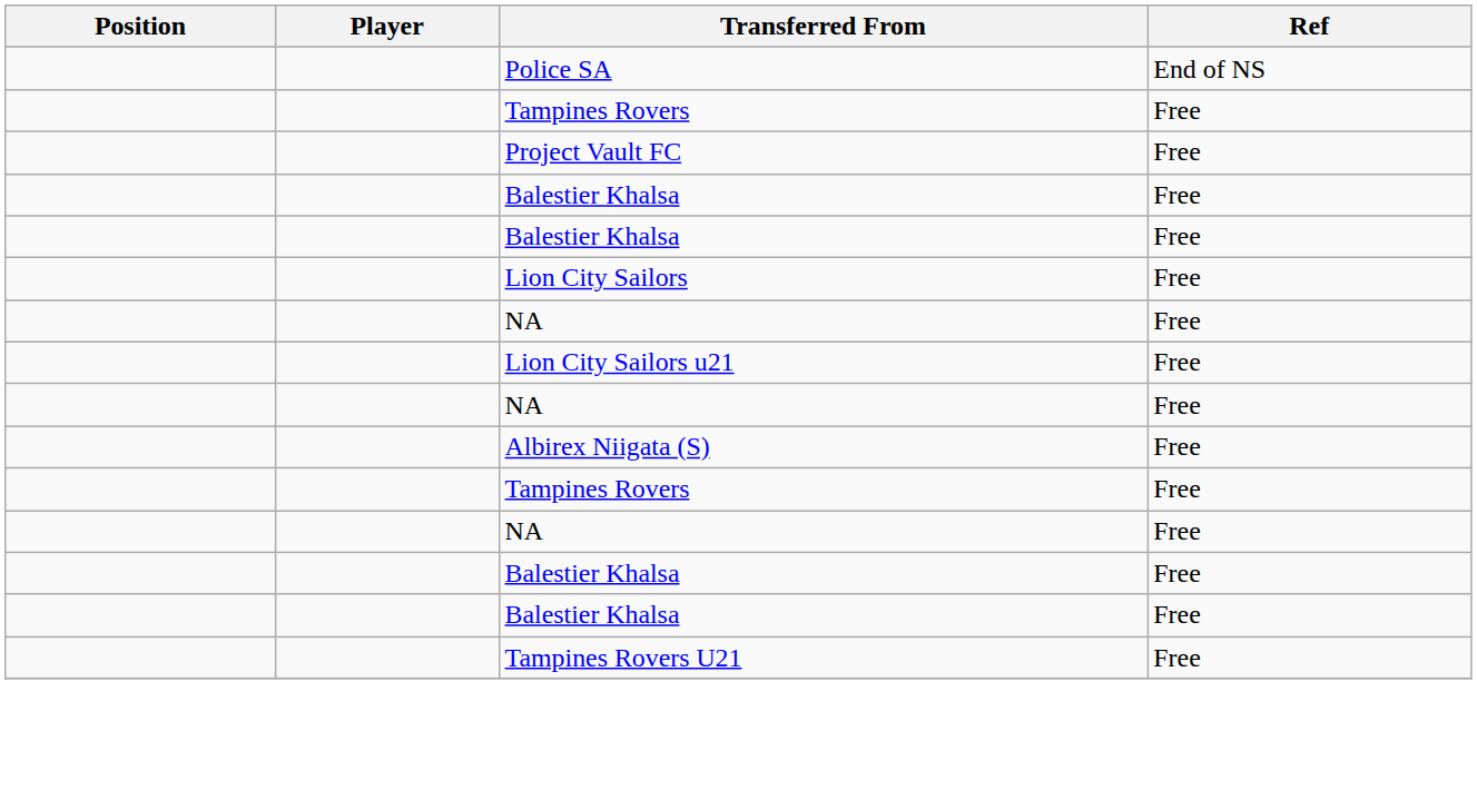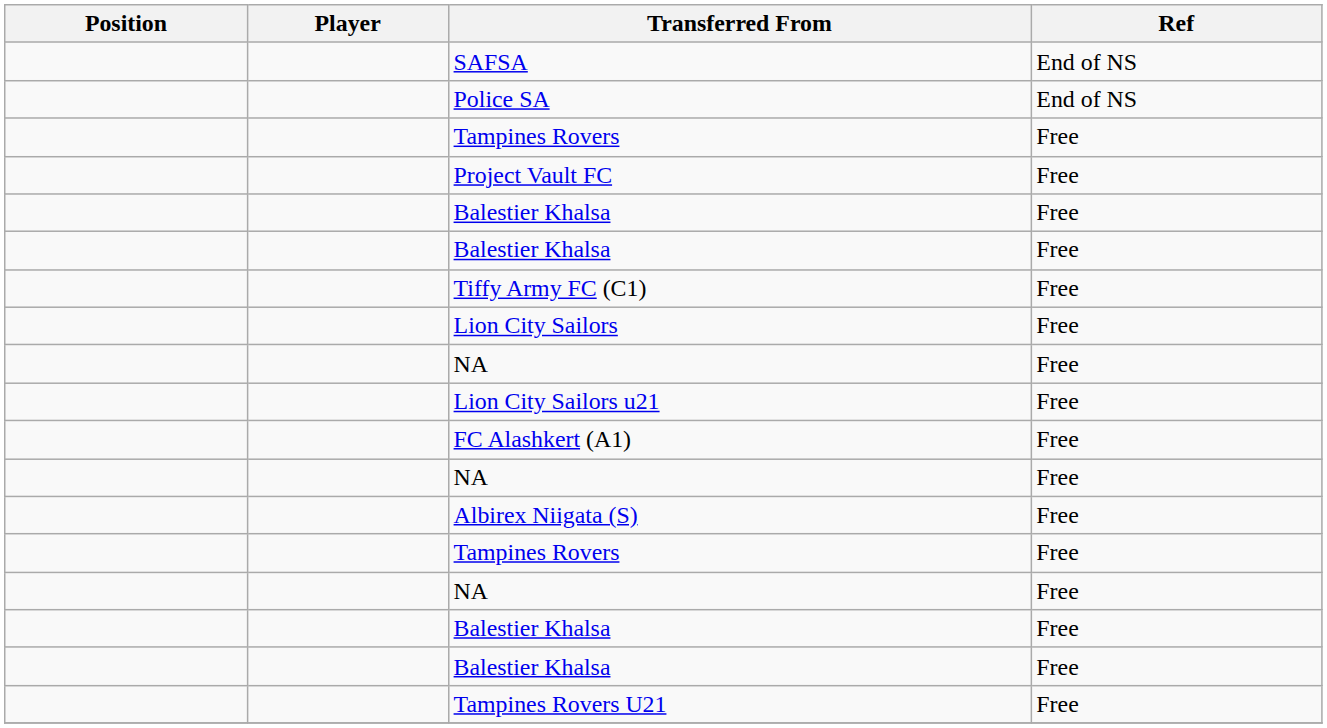 <table class="wikitable sortable" style="width:70%; text-align:center; font-size:100%; text-align:left;">
 <tr>
 <th><strong>Position</strong></th>
 <th><strong>Player</strong></th>
 <th><strong>Transferred From</strong></th>
 <th><strong>Ref</strong></th>
+</tr>
+<tr>
+<td></td>
+<td></td>
+<td> <a href='#'>SAFSA</a></td>
+<td>End of NS</td>
 </tr>
 <tr>
 <td></td>
 <td></td>
 <td> <a href='#'>Police SA</a></td>
 <td>End of NS</td>
 </tr>
 <tr>
 <td></td>
 <td></td>
 <td> <a href='#'>Tampines Rovers</a></td>
 <td>Free</td>
 </tr>
 <tr>
 <td></td>
 <td></td>
 <td> <a href='#'>Project Vault FC</a></td>
 <td>Free</td>
 </tr>
 <tr>
 <td></td>
 <td></td>
 <td> <a href='#'>Balestier Khalsa</a></td>
 <td>Free </td>
 </tr>
 <tr>
 <td></td>
 <td></td>
 <td> <a href='#'>Balestier Khalsa</a></td>
 <td>Free </td>
 </tr>
 <tr>
 <td></td>
 <td></td>
+<td> <a href='#'>Tiffy Army FC</a> (C1)</td>
+<td>Free </td>
+</tr>
+<tr>
+<td></td>
+<td></td>
 <td> <a href='#'>Lion City Sailors</a></td>
 <td>Free </td>
 </tr>
 <tr>
 <td></td>
 <td></td>
 <td>NA</td>
 <td>Free</td>
 </tr>
 <tr>
 <td></td>
 <td></td>
 <td> <a href='#'>Lion City Sailors u21</a></td>
 <td>Free</td>
+</tr>
+<tr>
+<td></td>
+<td></td>
+<td> <a href='#'>FC Alashkert</a> (A1)</td>
+<td>Free </td>
 </tr>
 <tr>
 <td></td>
 <td></td>
 <td>NA</td>
 <td>Free</td>
 </tr>
 <tr>
 <td></td>
 <td></td>
 <td> <a href='#'>Albirex Niigata (S)</a></td>
 <td>Free </td>
 </tr>
 <tr>
 <td></td>
 <td></td>
 <td> <a href='#'>Tampines Rovers</a></td>
 <td>Free </td>
 </tr>
 <tr>
 <td></td>
 <td></td>
 <td>NA</td>
 <td>Free</td>
 </tr>
 <tr>
 <td></td>
 <td></td>
 <td> <a href='#'>Balestier Khalsa</a></td>
 <td>Free </td>
 </tr>
 <tr>
 <td></td>
 <td></td>
 <td> <a href='#'>Balestier Khalsa</a></td>
 <td>Free </td>
 </tr>
 <tr>
 <td></td>
 <td></td>
 <td> <a href='#'>Tampines Rovers U21</a></td>
 <td>Free</td>
 </tr>
 <tr>
 </tr>
 </table>
